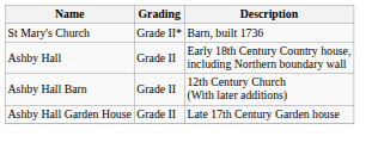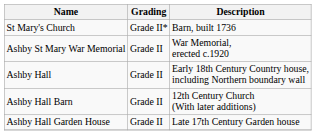 <table class="wikitable">
 <tr>
 <th>Name</th>
 <th>Grading</th>
 <th>Description</th>
 </tr>
 <tr>
 <td>St Mary's Church</td>
 <td>Grade II*</td>
 <td>Barn, built 1736</td>
+</tr>
+<tr>
+<td>Ashby St Mary War Memorial</td>
+<td>Grade II</td>
+<td>War Memorial,<br>erected c.1920</td>
 </tr>
 <tr>
 <td>Ashby Hall</td>
 <td>Grade II</td>
 <td>Early 18th Century Country house,<br>including Northern boundary wall</td>
 </tr>
 <tr>
 <td>Ashby Hall Barn</td>
 <td>Grade II</td>
 <td>12th Century Church<br>(With later additions)</td>
 </tr>
 <tr>
 <td>Ashby Hall Garden House</td>
 <td>Grade II</td>
 <td>Late 17th Century Garden house</td>
 </tr>
 <tr>
 </tr>
 </table>
